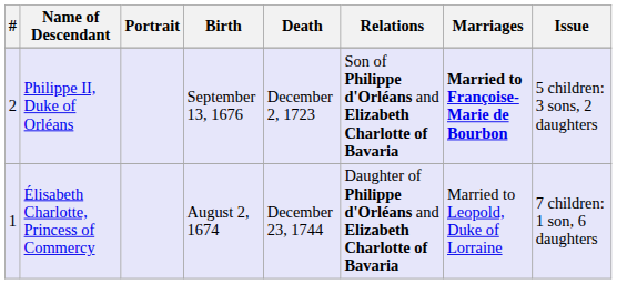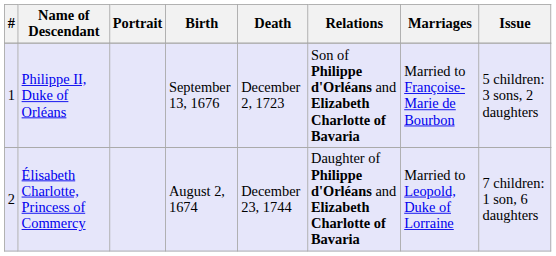 <table class="wikitable">
 <tr ->
 <th>#</th>
 <th>Name of Descendant</th>
 <th>Portrait</th>
 <th>Birth</th>
 <th>Death</th>
 <th>Relations</th>
 <th>Marriages</th>
 <th>Issue</th>
 </tr>
 <tr ->
 </tr>
 <tr bgcolor=#E6E6FA>
-<td>2</td>
+<td>1</td>
 <td><a href='#'>Philippe II, Duke of Orléans</a></td>
 <td></td>
 <td>September 13, 1676</td>
 <td>December 2, 1723</td>
 <td>Son of <strong>Philippe d'Orléans</strong> and <strong>Elizabeth Charlotte of Bavaria</strong></td>
-<td><strong>Married to <br><a href='#'>Françoise-Marie de Bourbon</a></strong></td>
+<td>Married to <br><a href='#'>Françoise-Marie de Bourbon</a></td>
 <td>5 children: 3 sons, 2 daughters</td>
 </tr>
 <tr>
 </tr>
 <tr bgcolor=#E6E6FA>
-<td>1</td>
+<td>2</td>
 <td><a href='#'>Élisabeth Charlotte, Princess of Commercy</a></td>
 <td></td>
 <td>August 2, 1674</td>
 <td>December 23, 1744</td>
 <td>Daughter of <strong>Philippe d'Orléans</strong> and <strong>Elizabeth Charlotte of Bavaria</strong></td>
 <td>Married to <br><a href='#'>Leopold, Duke of Lorraine</a><br></td>
 <td>7 children: 1 son, 6 daughters</td>
 </tr>
 </table>
